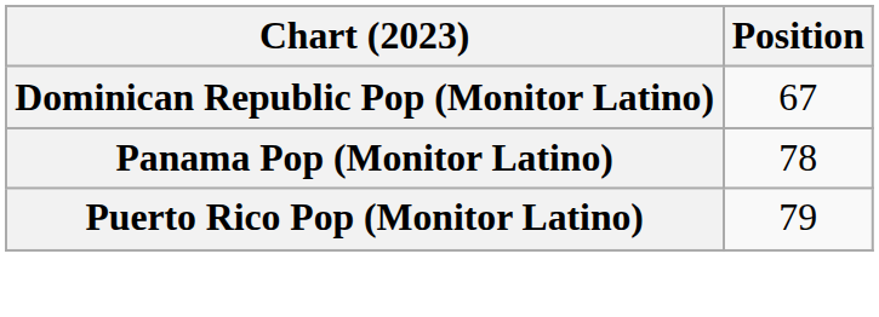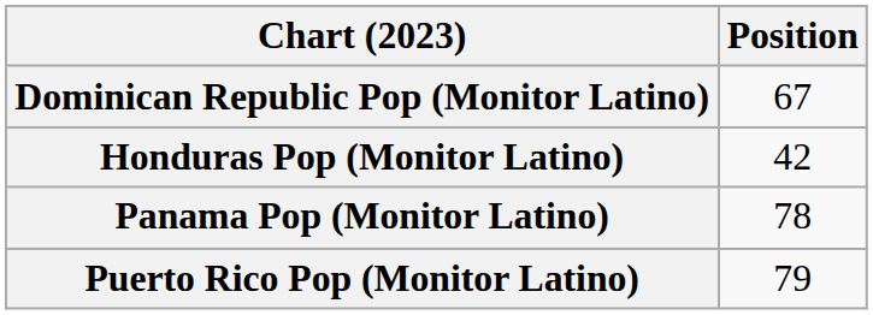 <table class="wikitable sortable plainrowheaders" style="text-align:center">
 <tr>
 <th scope="col">Chart (2023)</th>
 <th scope="col">Position</th>
 </tr>
 <tr>
 <th scope="row">Dominican Republic Pop (Monitor Latino)</th>
 <td>67</td>
 </tr>
 <tr>
+<th scope="row">Honduras Pop (Monitor Latino)</th>
+<td>42</td>
+</tr>
+<tr>
 <th scope="row">Panama Pop (Monitor Latino)</th>
 <td>78</td>
 </tr>
 <tr>
 <th scope="row">Puerto Rico Pop (Monitor Latino)</th>
 <td>79</td>
 </tr>
 </table>
